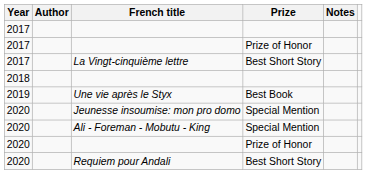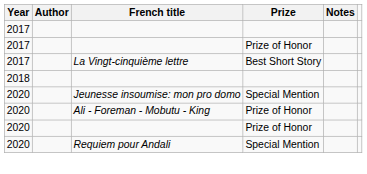 <table class="wikitable sortable" align="top">
 <tr>
 <th>Year</th>
 <th>Author</th>
 <th>French title</th>
 <th>Prize</th>
 <th>Notes</th>
 </tr>
 <tr>
 <td>2017</td>
 <td></td>
 <td></td>
 <td></td>
 <td></td>
 <td></td>
 </tr>
 <tr>
 <td>2017</td>
 <td></td>
 <td></td>
 <td>Prize of Honor</td>
 <td></td>
 <td></td>
 </tr>
 <tr>
 <td>2017</td>
 <td></td>
 <td><em>La Vingt-cinquième lettre</em></td>
 <td>Best Short Story</td>
 <td></td>
 <td></td>
 </tr>
 <tr>
 <td>2018</td>
 <td></td>
 <td></td>
 <td></td>
 <td></td>
 <td></td>
 </tr>
 <tr>
-<td>2019</td>
-<td></td>
-<td><em>Une vie après le Styx</em></td>
-<td>Best Book</td>
-<td></td>
-<td></td>
-</tr>
-<tr>
 <td>2020</td>
 <td></td>
 <td><em>Jeunesse insoumise: mon pro domo</em></td>
 <td>Special Mention</td>
 <td></td>
 <td></td>
 </tr>
 <tr>
 <td>2020</td>
 <td></td>
 <td><em>Ali - Foreman - Mobutu - King</em></td>
-<td>Special Mention</td>
+<td>Prize of Honor</td>
 <td></td>
 <td></td>
 </tr>
 <tr>
 <td>2020</td>
 <td></td>
 <td></td>
 <td>Prize of Honor</td>
 <td></td>
 </tr>
 <tr>
 <td>2020</td>
 <td></td>
 <td><em>Requiem pour Andali</em></td>
-<td>Best Short Story</td>
+<td>Special Mention</td>
 <td></td>
 <td></td>
 </tr>
 </table>
